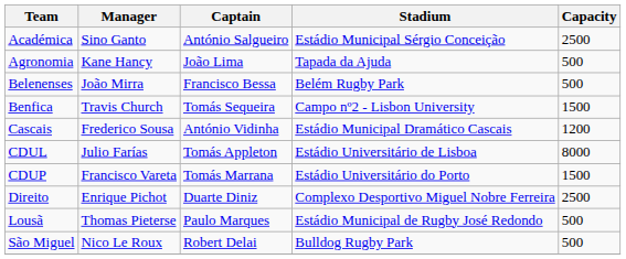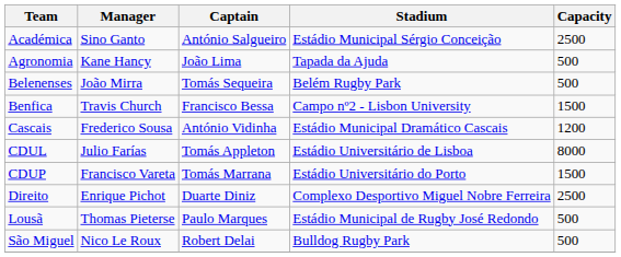 <table class="wikitable sortable">
 <tr>
 <th>Team</th>
 <th>Manager</th>
 <th>Captain</th>
 <th>Stadium</th>
 <th>Capacity</th>
 </tr>
 <tr>
 <td><a href='#'>Académica</a></td>
 <td> <a href='#'>Sino Ganto</a></td>
 <td> <a href='#'>António Salgueiro</a></td>
 <td><a href='#'>Estádio Municipal Sérgio Conceição</a></td>
 <td>2500</td>
 </tr>
 <tr>
 <td><a href='#'>Agronomia</a></td>
 <td> <a href='#'>Kane Hancy</a></td>
 <td> <a href='#'>João Lima</a></td>
 <td><a href='#'>Tapada da Ajuda</a></td>
 <td>500</td>
 </tr>
 <tr>
 <td><a href='#'>Belenenses</a></td>
 <td> <a href='#'>João Mirra</a></td>
-<td> <a href='#'>Francisco Bessa</a></td>
+<td> <a href='#'>Tomás Sequeira</a></td>
 <td><a href='#'>Belém Rugby Park</a></td>
 <td>500</td>
 </tr>
 <tr>
 <td><a href='#'>Benfica</a></td>
 <td> <a href='#'>Travis Church</a></td>
-<td> <a href='#'>Tomás Sequeira</a></td>
+<td> <a href='#'>Francisco Bessa</a></td>
 <td><a href='#'>Campo nº2 - Lisbon University</a></td>
 <td>1500</td>
 </tr>
 <tr>
 <td><a href='#'>Cascais</a></td>
 <td> <a href='#'>Frederico Sousa</a></td>
 <td> <a href='#'>António Vidinha</a></td>
 <td><a href='#'>Estádio Municipal Dramático Cascais</a></td>
 <td>1200</td>
 </tr>
 <tr>
 <td><a href='#'>CDUL</a></td>
 <td> <a href='#'>Julio Farías</a></td>
 <td> <a href='#'>Tomás Appleton</a></td>
 <td><a href='#'>Estádio Universitário de Lisboa</a></td>
 <td>8000</td>
 </tr>
 <tr>
 <td><a href='#'>CDUP</a></td>
 <td> <a href='#'>Francisco Vareta</a></td>
 <td> <a href='#'>Tomás Marrana</a></td>
 <td><a href='#'>Estádio Universitário do Porto</a></td>
 <td>1500</td>
 </tr>
 <tr>
 <td><a href='#'>Direito</a></td>
 <td> <a href='#'>Enrique Pichot</a></td>
 <td> <a href='#'>Duarte Diniz</a></td>
 <td><a href='#'>Complexo Desportivo Miguel Nobre Ferreira</a></td>
 <td>2500</td>
 </tr>
 <tr>
 <td><a href='#'>Lousã</a></td>
 <td> <a href='#'>Thomas Pieterse</a></td>
 <td> <a href='#'>Paulo Marques</a></td>
 <td><a href='#'>Estádio Municipal de Rugby José Redondo</a></td>
 <td>500</td>
 </tr>
 <tr>
 <td><a href='#'>São Miguel</a></td>
 <td> <a href='#'>Nico Le Roux</a></td>
 <td> <a href='#'>Robert Delai</a></td>
 <td><a href='#'> Bulldog Rugby Park</a></td>
 <td>500</td>
 </tr>
 <tr>
 </tr>
 </table>
